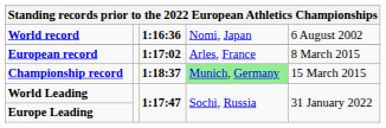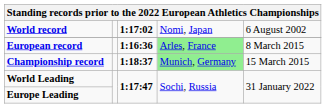 <table class="wikitable">
 <tr>
 <th colspan="5">Standing records prior to the 2022 European Athletics Championships</th>
 </tr>
 <tr>
 <td><strong><a href='#'>World record</a></strong></td>
 <td></td>
-<td><strong>1:16:36</strong></td>
+<td><strong> 1:17:02  </strong></td>
 <td><a href='#'>Nomi</a>, <a href='#'>Japan</a></td>
 <td>6 August 2002</td>
 </tr>
 <tr>
 </tr>
 <tr>
 <td><strong><a href='#'>European record</a></strong></td>
 <td></td>
-<td><strong> 1:17:02  </strong></td>
-<td><a href='#'>Arles</a>, <a href='#'>France</a></td>
+<td><strong>1:16:36</strong></td>
+<td style="background: lightgreen;"><a href='#'>Arles</a>, <a href='#'>France</a></td>
 <td>8 March 2015</td>
 </tr>
 <tr>
 <td><strong><a href='#'>Championship record</a></strong></td>
 <td></td>
 <td><strong>1:18:37</strong></td>
 <td style="background: lightgreen;"><a href='#'>Munich</a>, <a href='#'>Germany</a></td>
 <td>15 March 2015</td>
 </tr>
 <tr>
 <td><strong>World Leading</strong></td>
 <td rowspan=2></td>
 <td rowspan=2><strong> 1:17:47  </strong></td>
 <td rowspan=2><a href='#'>Sochi</a>, <a href='#'>Russia</a></td>
 <td rowspan=2>31 January 2022</td>
 </tr>
 <tr>
 <td><strong>Europe Leading</strong></td>
 </tr>
 </table>
